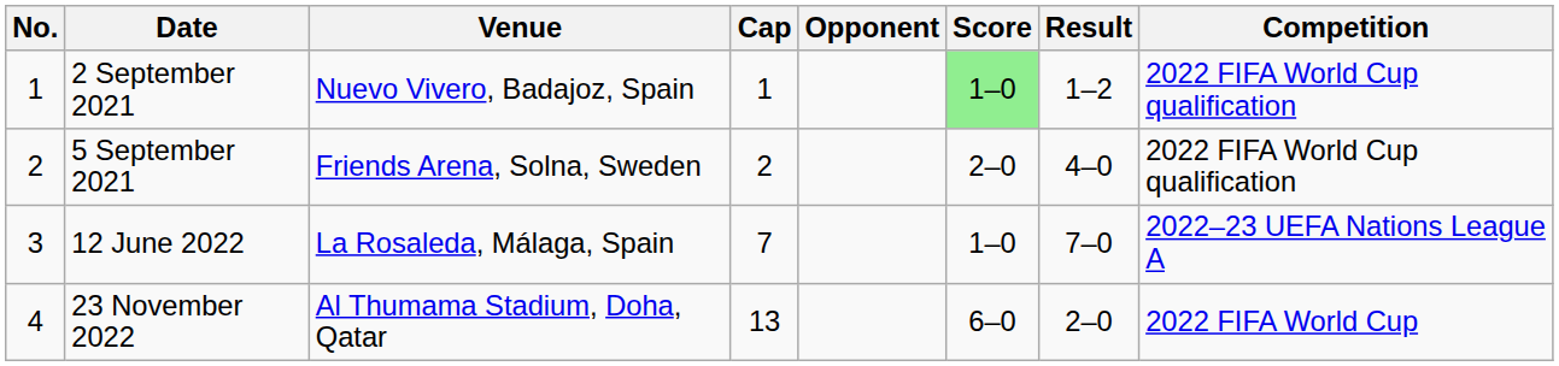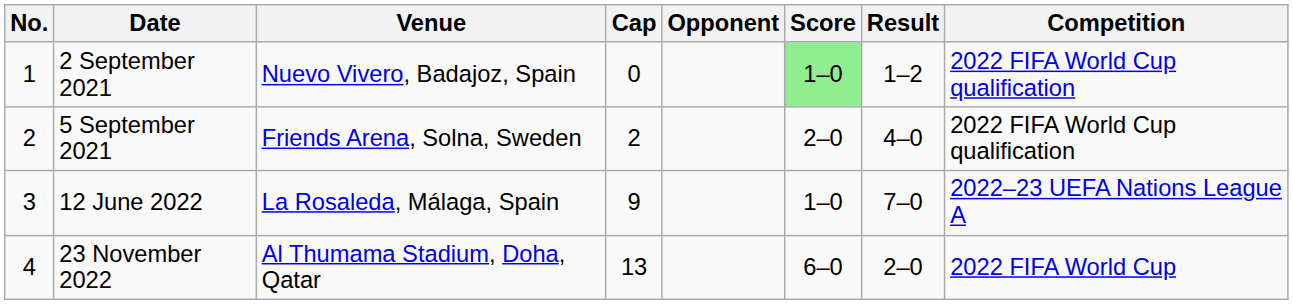 <table class="wikitable sortable">
 <tr>
 <th scope="col">No.</th>
 <th scope="col">Date</th>
 <th scope="col">Venue</th>
 <th scope="col">Cap</th>
 <th scope="col">Opponent</th>
 <th scope="col">Score</th>
 <th scope="col">Result</th>
 <th scope="col">Competition</th>
 </tr>
 <tr>
 <td align="center">1</td>
 <td>2 September 2021</td>
 <td><a href='#'>Nuevo Vivero</a>, Badajoz, Spain</td>
-<td align="center">1</td>
+<td align="center">0</td>
 <td></td>
 <td align="center" style="background: lightgreen;">1–0</td>
 <td align="center">1–2</td>
 <td><a href='#'>2022 FIFA World Cup qualification</a></td>
 </tr>
 <tr>
 <td align="center">2</td>
 <td>5 September 2021</td>
 <td><a href='#'>Friends Arena</a>, Solna, Sweden</td>
 <td align="center">2</td>
 <td></td>
 <td align="center">2–0</td>
 <td align="center">4–0</td>
 <td>2022 FIFA World Cup qualification</td>
 </tr>
 <tr>
 <td align="center">3</td>
 <td>12 June 2022</td>
 <td><a href='#'>La Rosaleda</a>, Málaga, Spain</td>
-<td align="center">7</td>
+<td align="center">9</td>
 <td></td>
 <td align="center">1–0</td>
 <td align=center>7–0</td>
 <td><a href='#'>2022–23 UEFA Nations League A</a></td>
 </tr>
 <tr>
 <td align=center>4</td>
 <td>23 November 2022</td>
 <td><a href='#'>Al Thumama Stadium</a>, <a href='#'>Doha</a>, Qatar</td>
 <td align=center>13</td>
 <td></td>
 <td align=center>6–0</td>
 <td align="center">2–0</td>
 <td><a href='#'>2022 FIFA World Cup</a></td>
 </tr>
 </table>
